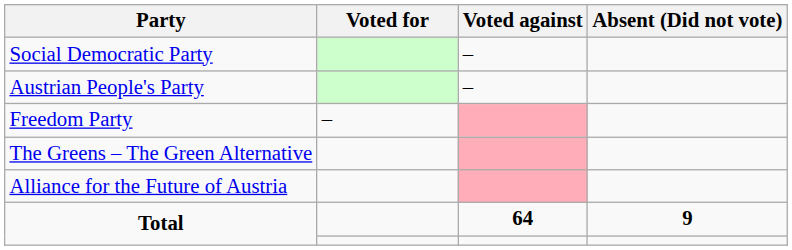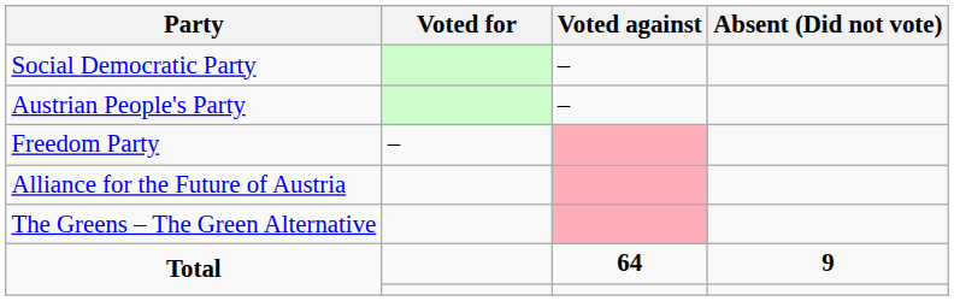 <table class="wikitable">
 <tr>
 <th>Party</th>
 <th style="width:18%;">Voted for</th>
 <th>Voted against</th>
 <th>Absent (Did not vote)</th>
 </tr>
 <tr>
 <td> <a href='#'>Social Democratic Party</a></td>
 <td style="background-color:#CCFFCC;"></td>
 <td>–</td>
 <td></td>
 </tr>
 <tr>
 <td> <a href='#'>Austrian People's Party</a></td>
 <td style="background-color:#CCFFCC;"></td>
 <td>–</td>
 <td></td>
 </tr>
 <tr>
 <td> <a href='#'>Freedom Party</a></td>
 <td>–</td>
 <td style="background-color:#FFAEB9;"></td>
 <td></td>
 </tr>
 <tr>
-<td> <a href='#'>The Greens – The Green Alternative</a></td>
+<td> <a href='#'>Alliance for the Future of Austria</a></td>
 <td></td>
 <td style="background-color:#FFAEB9;"></td>
 <td></td>
 </tr>
 <tr>
-<td> <a href='#'>Alliance for the Future of Austria</a></td>
+<td> <a href='#'>The Greens – The Green Alternative</a></td>
 <td></td>
 <td style="background-color:#FFAEB9;"></td>
 <td></td>
 </tr>
 <tr>
 <td style="text-align:center;" rowspan="2"><strong>Total</strong></td>
 <td></td>
 <td style="text-align:center;"><strong>64</strong></td>
 <td style="text-align:center;"><strong>9</strong></td>
 </tr>
 <tr>
 <td style="text-align:center;"></td>
 <td style="text-align:center;"></td>
 <td style="text-align:center;"></td>
 </tr>
 </table>
